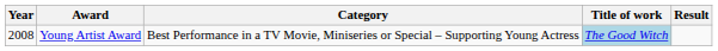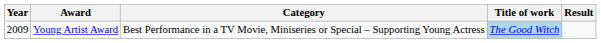 <table class="wikitable sortable">
 <tr>
 <th>Year</th>
 <th>Award</th>
 <th>Category</th>
 <th>Title of work</th>
 <th>Result</th>
 </tr>
 <tr>
-<td>2008</td>
+<td>2009</td>
 <td><a href='#'>Young Artist Award</a></td>
 <td>Best Performance in a TV Movie, Miniseries or Special – Supporting Young Actress</td>
 <td style="background: lightblue;"><em><a href='#'>The Good Witch</a></em></td>
 <td></td>
 </tr>
 </table>
